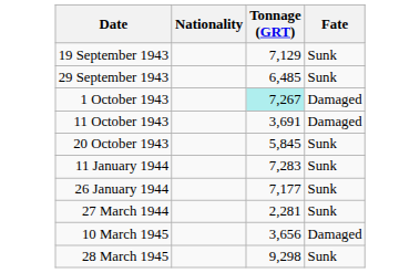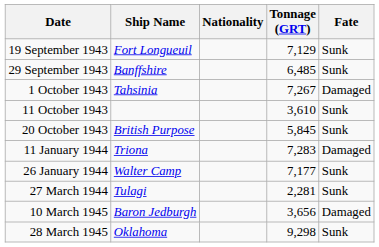 <table class="wikitable sortable" style="margin: 1em auto 1em auto;"|->
 <tr>
 <th>Date</th>
+<th>Ship Name</th>
 <th>Nationality</th>
 <th>Tonnage<br>(<a href='#'>GRT</a>)</th>
 <th>Fate</th>
 </tr>
 <tr>
 <td align="right">19 September 1943</td>
+<td align="left"><a href='#'><em>Fort Longueuil</em></a></td>
 <td align="left"></td>
 <td align="right">7,129</td>
 <td align="left">Sunk</td>
 </tr>
 <tr>
 <td align="right">29 September 1943</td>
+<td align="left"><a href='#'><em>Banffshire</em></a></td>
 <td align="left"></td>
 <td align="right">6,485</td>
 <td align="left">Sunk</td>
 </tr>
 <tr>
 <td align="right">1 October 1943</td>
+<td align="left"><a href='#'><em>Tahsinia</em></a></td>
 <td align="left"></td>
-<td align="right" style="background: paleturquoise;">7,267</td>
+<td align="right">7,267</td>
 <td align="left">Damaged</td>
 </tr>
 <tr>
 <td align="right">11 October 1943</td>
 <td align="left"></td>
-<td align="right">3,691</td>
-<td align="left">Damaged</td>
+<td align="left"></td>
+<td align="right">3,610</td>
+<td align="left">Sunk</td>
 </tr>
 <tr>
 <td align="right">20 October 1943</td>
+<td align="left"><a href='#'><em>British Purpose</em></a></td>
 <td align="left"></td>
 <td align="right">5,845</td>
 <td align="left">Sunk</td>
 </tr>
 <tr>
 <td align="right">11 January 1944</td>
+<td align="left"><a href='#'><em>Triona</em></a></td>
 <td align="left"></td>
 <td align="right">7,283</td>
-<td align="left">Sunk</td>
+<td align="left">Damaged</td>
 </tr>
 <tr>
 <td align="right">26 January 1944</td>
+<td align="left"><a href='#'><em>Walter Camp</em></a></td>
 <td align="left"></td>
 <td align="right">7,177</td>
 <td align="left">Sunk</td>
 </tr>
 <tr>
 <td align="right">27 March 1944</td>
+<td align="left"><a href='#'><em>Tulagi</em></a></td>
 <td align="left"></td>
 <td align="right">2,281</td>
 <td align="left">Sunk</td>
 </tr>
 <tr>
 <td align="right">10 March 1945</td>
+<td align="left"><a href='#'><em>Baron Jedburgh</em></a></td>
 <td align="left"></td>
 <td align="right">3,656</td>
 <td align="left">Damaged</td>
 </tr>
 <tr>
 <td align="right">28 March 1945</td>
+<td align="left"><a href='#'><em>Oklahoma</em></a></td>
 <td align="left"></td>
 <td align="right">9,298</td>
 <td align="left">Sunk</td>
 </tr>
 </table>
